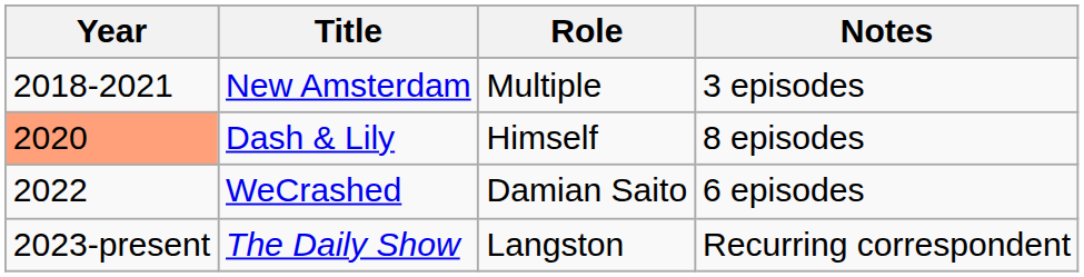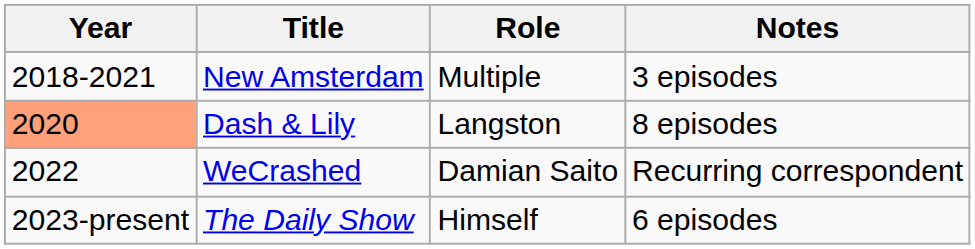 <table class="wikitable">
 <tr>
 <th>Year</th>
 <th>Title</th>
 <th>Role</th>
 <th>Notes</th>
 </tr>
 <tr>
 <td>2018-2021</td>
 <td><a href='#'>New Amsterdam</a></td>
 <td>Multiple</td>
 <td>3 episodes</td>
 </tr>
 <tr>
 <td style="background: lightsalmon;">2020</td>
 <td><a href='#'>Dash & Lily</a></td>
-<td>Himself</td>
+<td>Langston</td>
 <td>8 episodes</td>
 </tr>
 <tr>
 <td>2022</td>
 <td><a href='#'>WeCrashed</a></td>
 <td>Damian Saito</td>
-<td>6 episodes</td>
+<td>Recurring correspondent</td>
 </tr>
 <tr>
 <td>2023-present</td>
 <td><em><a href='#'>The Daily Show</a></em></td>
-<td>Langston</td>
-<td>Recurring correspondent</td>
+<td>Himself</td>
+<td>6 episodes</td>
 </tr>
 </table>
